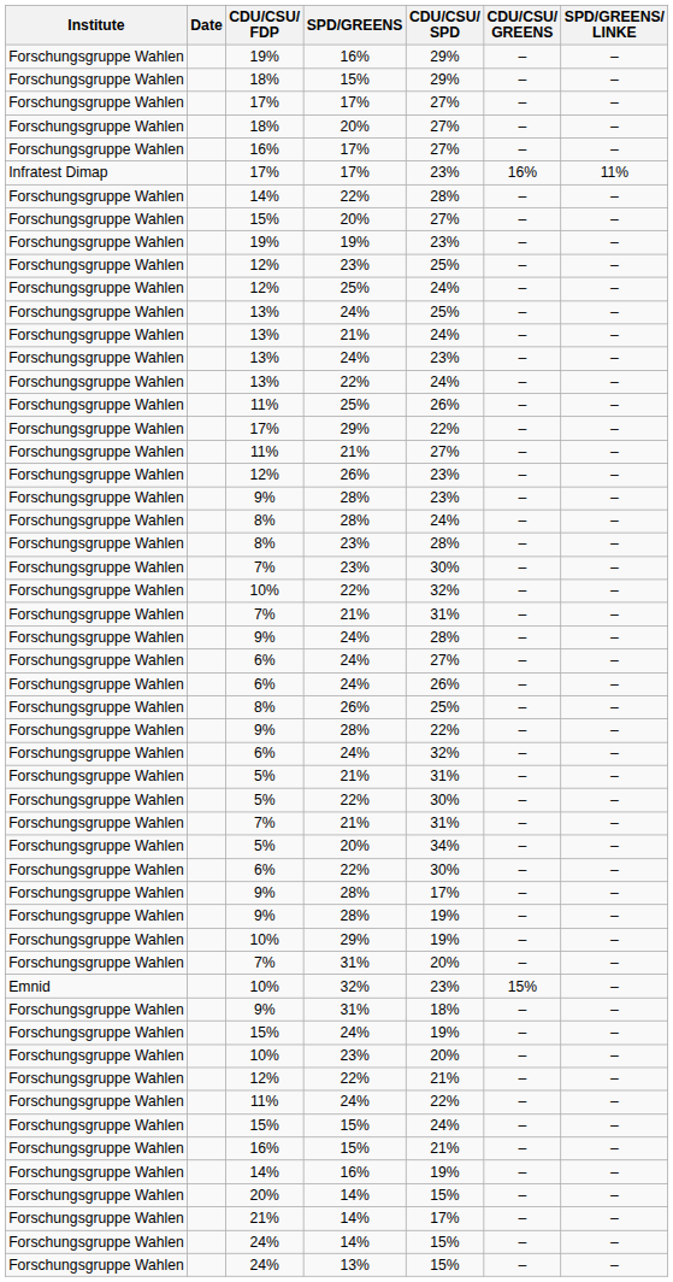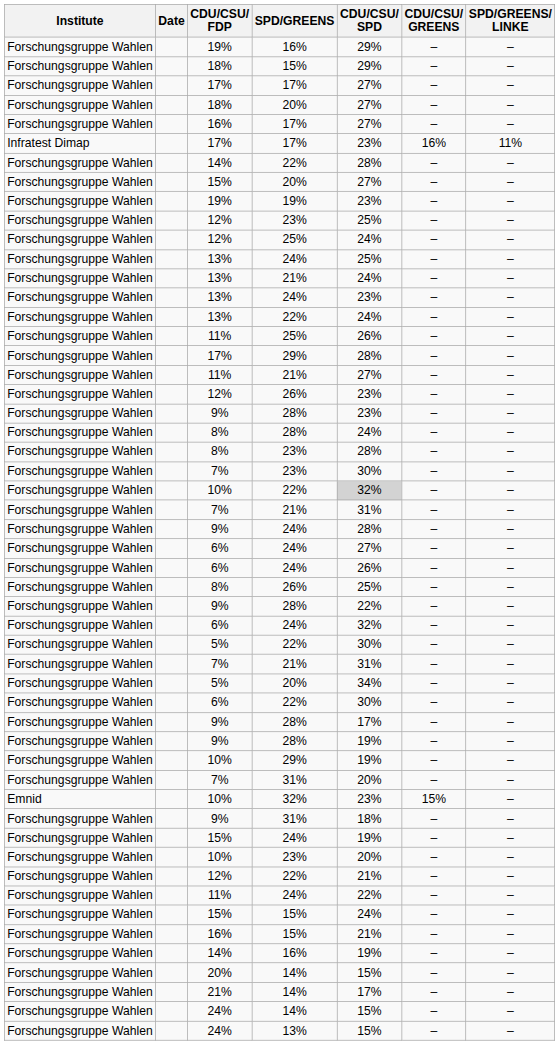 <table class="wikitable sortable" style="text-align:center">
 <tr>
 <th>Institute</th>
 <th>Date</th>
 <th style="width:4em">CDU/CSU/<br>FDP</th>
 <th style="width:4em">SPD/GREENS</th>
 <th style="width:4em">CDU/CSU/<br>SPD</th>
 <th style="width:4em">CDU/CSU/<br>GREENS</th>
 <th style="width:4em">SPD/GREENS/<br>LINKE</th>
 </tr>
 <tr>
 <td style="text-align:left;">Forschungsgruppe Wahlen</td>
 <td></td>
 <td>19%</td>
 <td>16%</td>
 <td>29%</td>
 <td>–</td>
 <td>–</td>
 </tr>
 <tr>
 <td style="text-align:left;">Forschungsgruppe Wahlen</td>
 <td></td>
 <td>18%</td>
 <td>15%</td>
 <td>29%</td>
 <td>–</td>
 <td>–</td>
 </tr>
 <tr>
 <td style="text-align:left;">Forschungsgruppe Wahlen</td>
 <td></td>
 <td>17%</td>
 <td>17%</td>
 <td>27%</td>
 <td>–</td>
 <td>–</td>
 </tr>
 <tr>
 <td style="text-align:left;">Forschungsgruppe Wahlen</td>
 <td></td>
 <td>18%</td>
 <td>20%</td>
 <td>27%</td>
 <td>–</td>
 <td>–</td>
 </tr>
 <tr>
 <td style="text-align:left;">Forschungsgruppe Wahlen</td>
 <td></td>
 <td>16%</td>
 <td>17%</td>
 <td>27%</td>
 <td>–</td>
 <td>–</td>
 </tr>
 <tr>
 <td style="text-align:left;">Infratest Dimap</td>
 <td></td>
 <td>17%</td>
 <td>17%</td>
 <td>23%</td>
 <td>16%</td>
 <td>11%</td>
 </tr>
 <tr>
 <td style="text-align:left;">Forschungsgruppe Wahlen</td>
 <td></td>
 <td>14%</td>
 <td>22%</td>
 <td>28%</td>
 <td>–</td>
 <td>–</td>
 </tr>
 <tr>
 <td style="text-align:left;">Forschungsgruppe Wahlen</td>
 <td></td>
 <td>15%</td>
 <td>20%</td>
 <td>27%</td>
 <td>–</td>
 <td>–</td>
 </tr>
 <tr>
 <td style="text-align:left;">Forschungsgruppe Wahlen</td>
 <td></td>
 <td>19%</td>
 <td>19%</td>
 <td>23%</td>
 <td>–</td>
 <td>–</td>
 </tr>
 <tr>
 <td style="text-align:left;">Forschungsgruppe Wahlen</td>
 <td></td>
 <td>12%</td>
 <td>23%</td>
 <td>25%</td>
 <td>–</td>
 <td>–</td>
 </tr>
 <tr>
 <td style="text-align:left;">Forschungsgruppe Wahlen</td>
 <td></td>
 <td>12%</td>
 <td>25%</td>
 <td>24%</td>
 <td>–</td>
 <td>–</td>
 </tr>
 <tr>
 <td style="text-align:left;">Forschungsgruppe Wahlen</td>
 <td></td>
 <td>13%</td>
 <td>24%</td>
 <td>25%</td>
 <td>–</td>
 <td>–</td>
 </tr>
 <tr>
 <td style="text-align:left;">Forschungsgruppe Wahlen</td>
 <td></td>
 <td>13%</td>
 <td>21%</td>
 <td>24%</td>
 <td>–</td>
 <td>–</td>
 </tr>
 <tr>
 <td style="text-align:left;">Forschungsgruppe Wahlen</td>
 <td></td>
 <td>13%</td>
 <td>24%</td>
 <td>23%</td>
 <td>–</td>
 <td>–</td>
 </tr>
 <tr>
 <td style="text-align:left;">Forschungsgruppe Wahlen</td>
 <td></td>
 <td>13%</td>
 <td>22%</td>
 <td>24%</td>
 <td>–</td>
 <td>–</td>
 </tr>
 <tr>
 <td style="text-align:left;">Forschungsgruppe Wahlen</td>
 <td></td>
 <td>11%</td>
 <td>25%</td>
 <td>26%</td>
 <td>–</td>
 <td>–</td>
 </tr>
 <tr>
 <td style="text-align:left;">Forschungsgruppe Wahlen</td>
 <td></td>
 <td>17%</td>
 <td>29%</td>
-<td>22%</td>
+<td>28%</td>
 <td>–</td>
 <td>–</td>
 </tr>
 <tr>
 <td style="text-align:left;">Forschungsgruppe Wahlen</td>
 <td></td>
 <td>11%</td>
 <td>21%</td>
 <td>27%</td>
 <td>–</td>
 <td>–</td>
 </tr>
 <tr>
 <td style="text-align:left;">Forschungsgruppe Wahlen</td>
 <td></td>
 <td>12%</td>
 <td>26%</td>
 <td>23%</td>
 <td>–</td>
 <td>–</td>
 </tr>
 <tr>
 <td style="text-align:left;">Forschungsgruppe Wahlen</td>
 <td></td>
 <td>9%</td>
 <td>28%</td>
 <td>23%</td>
 <td>–</td>
 <td>–</td>
 </tr>
 <tr>
 <td style="text-align:left;">Forschungsgruppe Wahlen</td>
 <td></td>
 <td>8%</td>
 <td>28%</td>
 <td>24%</td>
 <td>–</td>
 <td>–</td>
 </tr>
 <tr>
 <td style="text-align:left;">Forschungsgruppe Wahlen</td>
 <td></td>
 <td>8%</td>
 <td>23%</td>
 <td>28%</td>
 <td>–</td>
 <td>–</td>
 </tr>
 <tr>
 <td style="text-align:left;">Forschungsgruppe Wahlen</td>
 <td></td>
 <td>7%</td>
 <td>23%</td>
 <td>30%</td>
 <td>–</td>
 <td>–</td>
 </tr>
 <tr>
 <td style="text-align:left;">Forschungsgruppe Wahlen</td>
 <td></td>
 <td>10%</td>
 <td>22%</td>
-<td>32%</td>
+<td style="background: lightgrey;">32%</td>
 <td>–</td>
 <td>–</td>
 </tr>
 <tr>
 <td style="text-align:left;">Forschungsgruppe Wahlen</td>
 <td></td>
 <td>7%</td>
 <td>21%</td>
 <td>31%</td>
 <td>–</td>
 <td>–</td>
 </tr>
 <tr>
 <td style="text-align:left;">Forschungsgruppe Wahlen</td>
 <td></td>
 <td>9%</td>
 <td>24%</td>
 <td>28%</td>
 <td>–</td>
 <td>–</td>
 </tr>
 <tr>
 <td style="text-align:left;">Forschungsgruppe Wahlen</td>
 <td></td>
 <td>6%</td>
 <td>24%</td>
 <td>27%</td>
 <td>–</td>
 <td>–</td>
 </tr>
 <tr>
 <td style="text-align:left;">Forschungsgruppe Wahlen</td>
 <td></td>
 <td>6%</td>
 <td>24%</td>
 <td>26%</td>
 <td>–</td>
 <td>–</td>
 </tr>
 <tr>
 <td style="text-align:left;">Forschungsgruppe Wahlen</td>
 <td></td>
 <td>8%</td>
 <td>26%</td>
 <td>25%</td>
 <td>–</td>
 <td>–</td>
 </tr>
 <tr>
 <td style="text-align:left;">Forschungsgruppe Wahlen</td>
 <td></td>
 <td>9%</td>
 <td>28%</td>
 <td>22%</td>
 <td>–</td>
 <td>–</td>
 </tr>
 <tr>
 <td style="text-align:left;">Forschungsgruppe Wahlen</td>
 <td></td>
 <td>6%</td>
 <td>24%</td>
 <td>32%</td>
-<td>–</td>
-<td>–</td>
-</tr>
-<tr>
-<td style="text-align:left;">Forschungsgruppe Wahlen</td>
-<td></td>
-<td>5%</td>
-<td>21%</td>
-<td>31%</td>
 <td>–</td>
 <td>–</td>
 </tr>
 <tr>
 <td style="text-align:left;">Forschungsgruppe Wahlen</td>
 <td></td>
 <td>5%</td>
 <td>22%</td>
 <td>30%</td>
 <td>–</td>
 <td>–</td>
 </tr>
 <tr>
 <td style="text-align:left;">Forschungsgruppe Wahlen</td>
 <td></td>
 <td>7%</td>
 <td>21%</td>
 <td>31%</td>
 <td>–</td>
 <td>–</td>
 </tr>
 <tr>
 <td style="text-align:left;">Forschungsgruppe Wahlen</td>
 <td></td>
 <td>5%</td>
 <td>20%</td>
 <td>34%</td>
 <td>–</td>
 <td>–</td>
 </tr>
 <tr>
 <td style="text-align:left;">Forschungsgruppe Wahlen</td>
 <td></td>
 <td>6%</td>
 <td>22%</td>
 <td>30%</td>
 <td>–</td>
 <td>–</td>
 </tr>
 <tr>
 <td style="text-align:left;">Forschungsgruppe Wahlen</td>
 <td></td>
 <td>9%</td>
 <td>28%</td>
 <td>17%</td>
 <td>–</td>
 <td>–</td>
 </tr>
 <tr>
 <td style="text-align:left;">Forschungsgruppe Wahlen</td>
 <td></td>
 <td>9%</td>
 <td>28%</td>
 <td>19%</td>
 <td>–</td>
 <td>–</td>
 </tr>
 <tr>
 <td style="text-align:left;">Forschungsgruppe Wahlen</td>
 <td></td>
 <td>10%</td>
 <td>29%</td>
 <td>19%</td>
 <td>–</td>
 <td>–</td>
 </tr>
 <tr>
 <td style="text-align:left;">Forschungsgruppe Wahlen</td>
 <td></td>
 <td>7%</td>
 <td>31%</td>
 <td>20%</td>
 <td>–</td>
 <td>–</td>
 </tr>
 <tr>
 <td style="text-align:left;">Emnid</td>
 <td></td>
 <td>10%</td>
 <td>32%</td>
 <td>23%</td>
 <td>15%</td>
 <td>–</td>
 </tr>
 <tr>
 <td style="text-align:left;">Forschungsgruppe Wahlen</td>
 <td></td>
 <td>9%</td>
 <td>31%</td>
 <td>18%</td>
 <td>–</td>
 <td>–</td>
 </tr>
 <tr>
 <td style="text-align:left;">Forschungsgruppe Wahlen</td>
 <td></td>
 <td>15%</td>
 <td>24%</td>
 <td>19%</td>
 <td>–</td>
 <td>–</td>
 </tr>
 <tr>
 <td style="text-align:left;">Forschungsgruppe Wahlen</td>
 <td></td>
 <td>10%</td>
 <td>23%</td>
 <td>20%</td>
 <td>–</td>
 <td>–</td>
 </tr>
 <tr>
 <td style="text-align:left;">Forschungsgruppe Wahlen</td>
 <td></td>
 <td>12%</td>
 <td>22%</td>
 <td>21%</td>
 <td>–</td>
 <td>–</td>
 </tr>
 <tr>
 <td style="text-align:left;">Forschungsgruppe Wahlen</td>
 <td></td>
 <td>11%</td>
 <td>24%</td>
 <td>22%</td>
 <td>–</td>
 <td>–</td>
 </tr>
 <tr>
 <td style="text-align:left;">Forschungsgruppe Wahlen</td>
 <td></td>
 <td>15%</td>
 <td>15%</td>
 <td>24%</td>
 <td>–</td>
 <td>–</td>
 </tr>
 <tr>
 <td style="text-align:left;">Forschungsgruppe Wahlen</td>
 <td></td>
 <td>16%</td>
 <td>15%</td>
 <td>21%</td>
 <td>–</td>
 <td>–</td>
 </tr>
 <tr>
 <td style="text-align:left;">Forschungsgruppe Wahlen</td>
 <td></td>
 <td>14%</td>
 <td>16%</td>
 <td>19%</td>
 <td>–</td>
 <td>–</td>
 </tr>
 <tr>
 <td style="text-align:left;">Forschungsgruppe Wahlen</td>
 <td></td>
 <td>20%</td>
 <td>14%</td>
 <td>15%</td>
 <td>–</td>
 <td>–</td>
 </tr>
 <tr>
 <td style="text-align:left;">Forschungsgruppe Wahlen</td>
 <td></td>
 <td>21%</td>
 <td>14%</td>
 <td>17%</td>
 <td>–</td>
 <td>–</td>
 </tr>
 <tr>
 <td style="text-align:left;">Forschungsgruppe Wahlen</td>
 <td></td>
 <td>24%</td>
 <td>14%</td>
 <td>15%</td>
 <td>–</td>
 <td>–</td>
 </tr>
 <tr>
 <td style="text-align:left;">Forschungsgruppe Wahlen</td>
 <td></td>
 <td>24%</td>
 <td>13%</td>
 <td>15%</td>
 <td>–</td>
 <td>–</td>
 </tr>
 </table>
